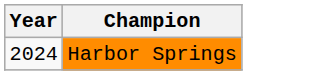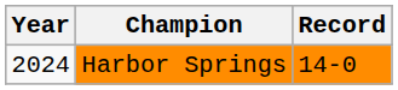 <table class=wikitable>
 <tr>
 <th>Year</th>
 <th>Champion</th>
+<th>Record</th>
 </tr>
 <tr>
 <td>2024</td>
 <td !align=center style="background:darkorange;color:black">Harbor Springs</td>
+<td !align=center style="background:darkorange;color:black">14-0</td>
 </tr>
 </table>
